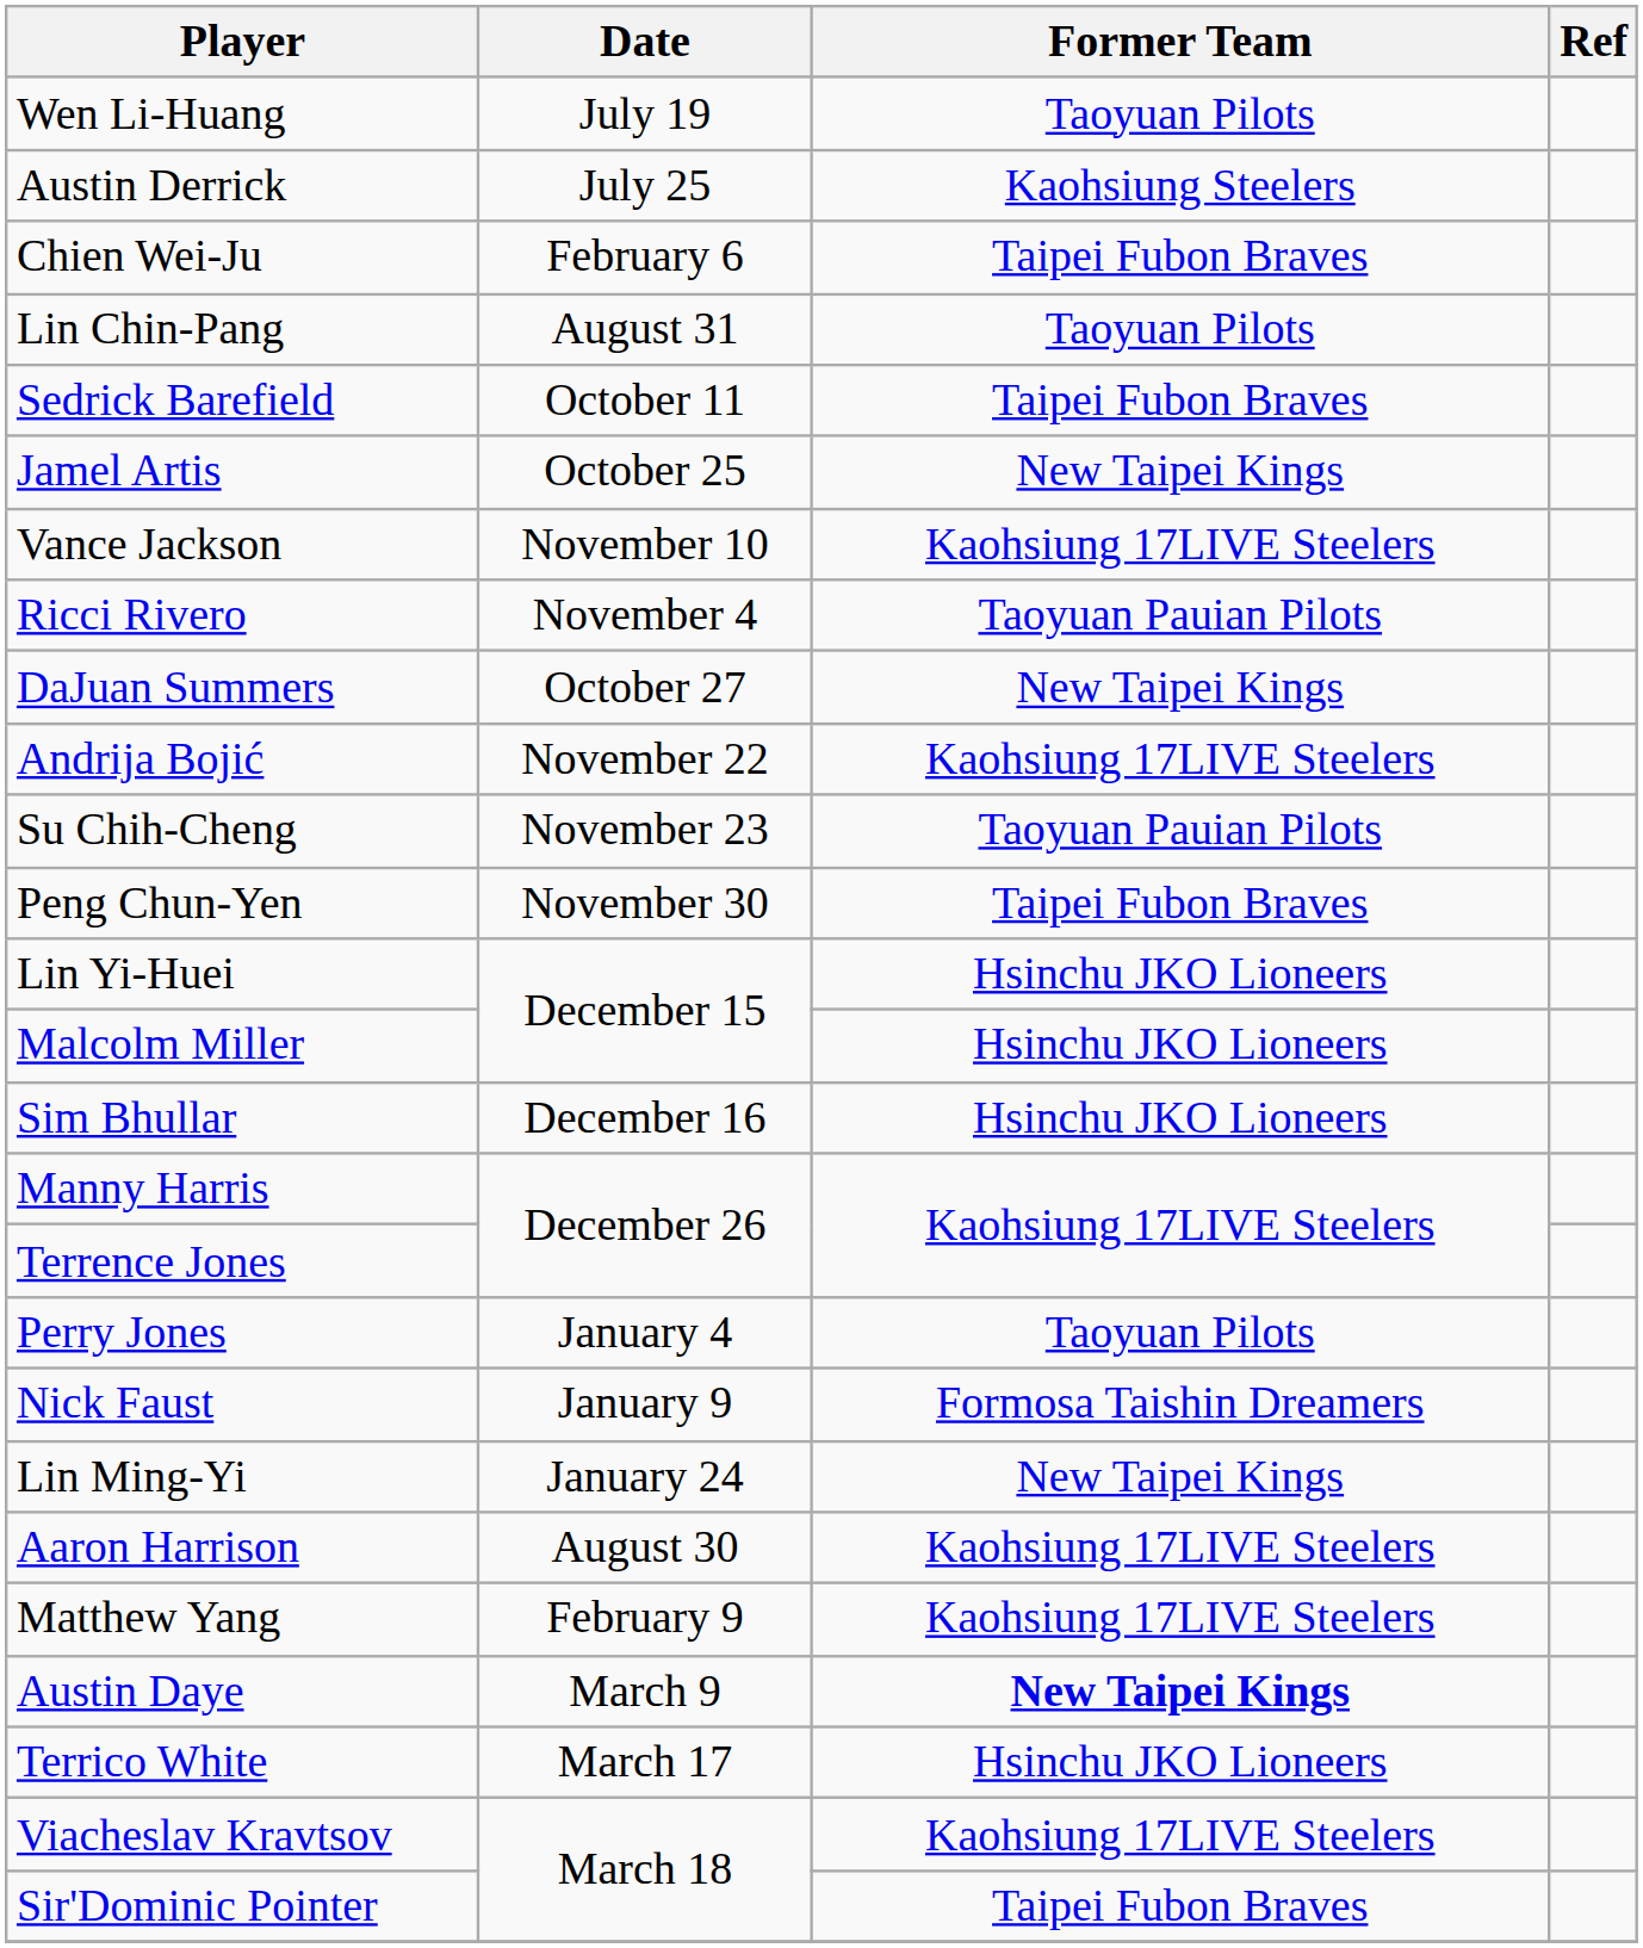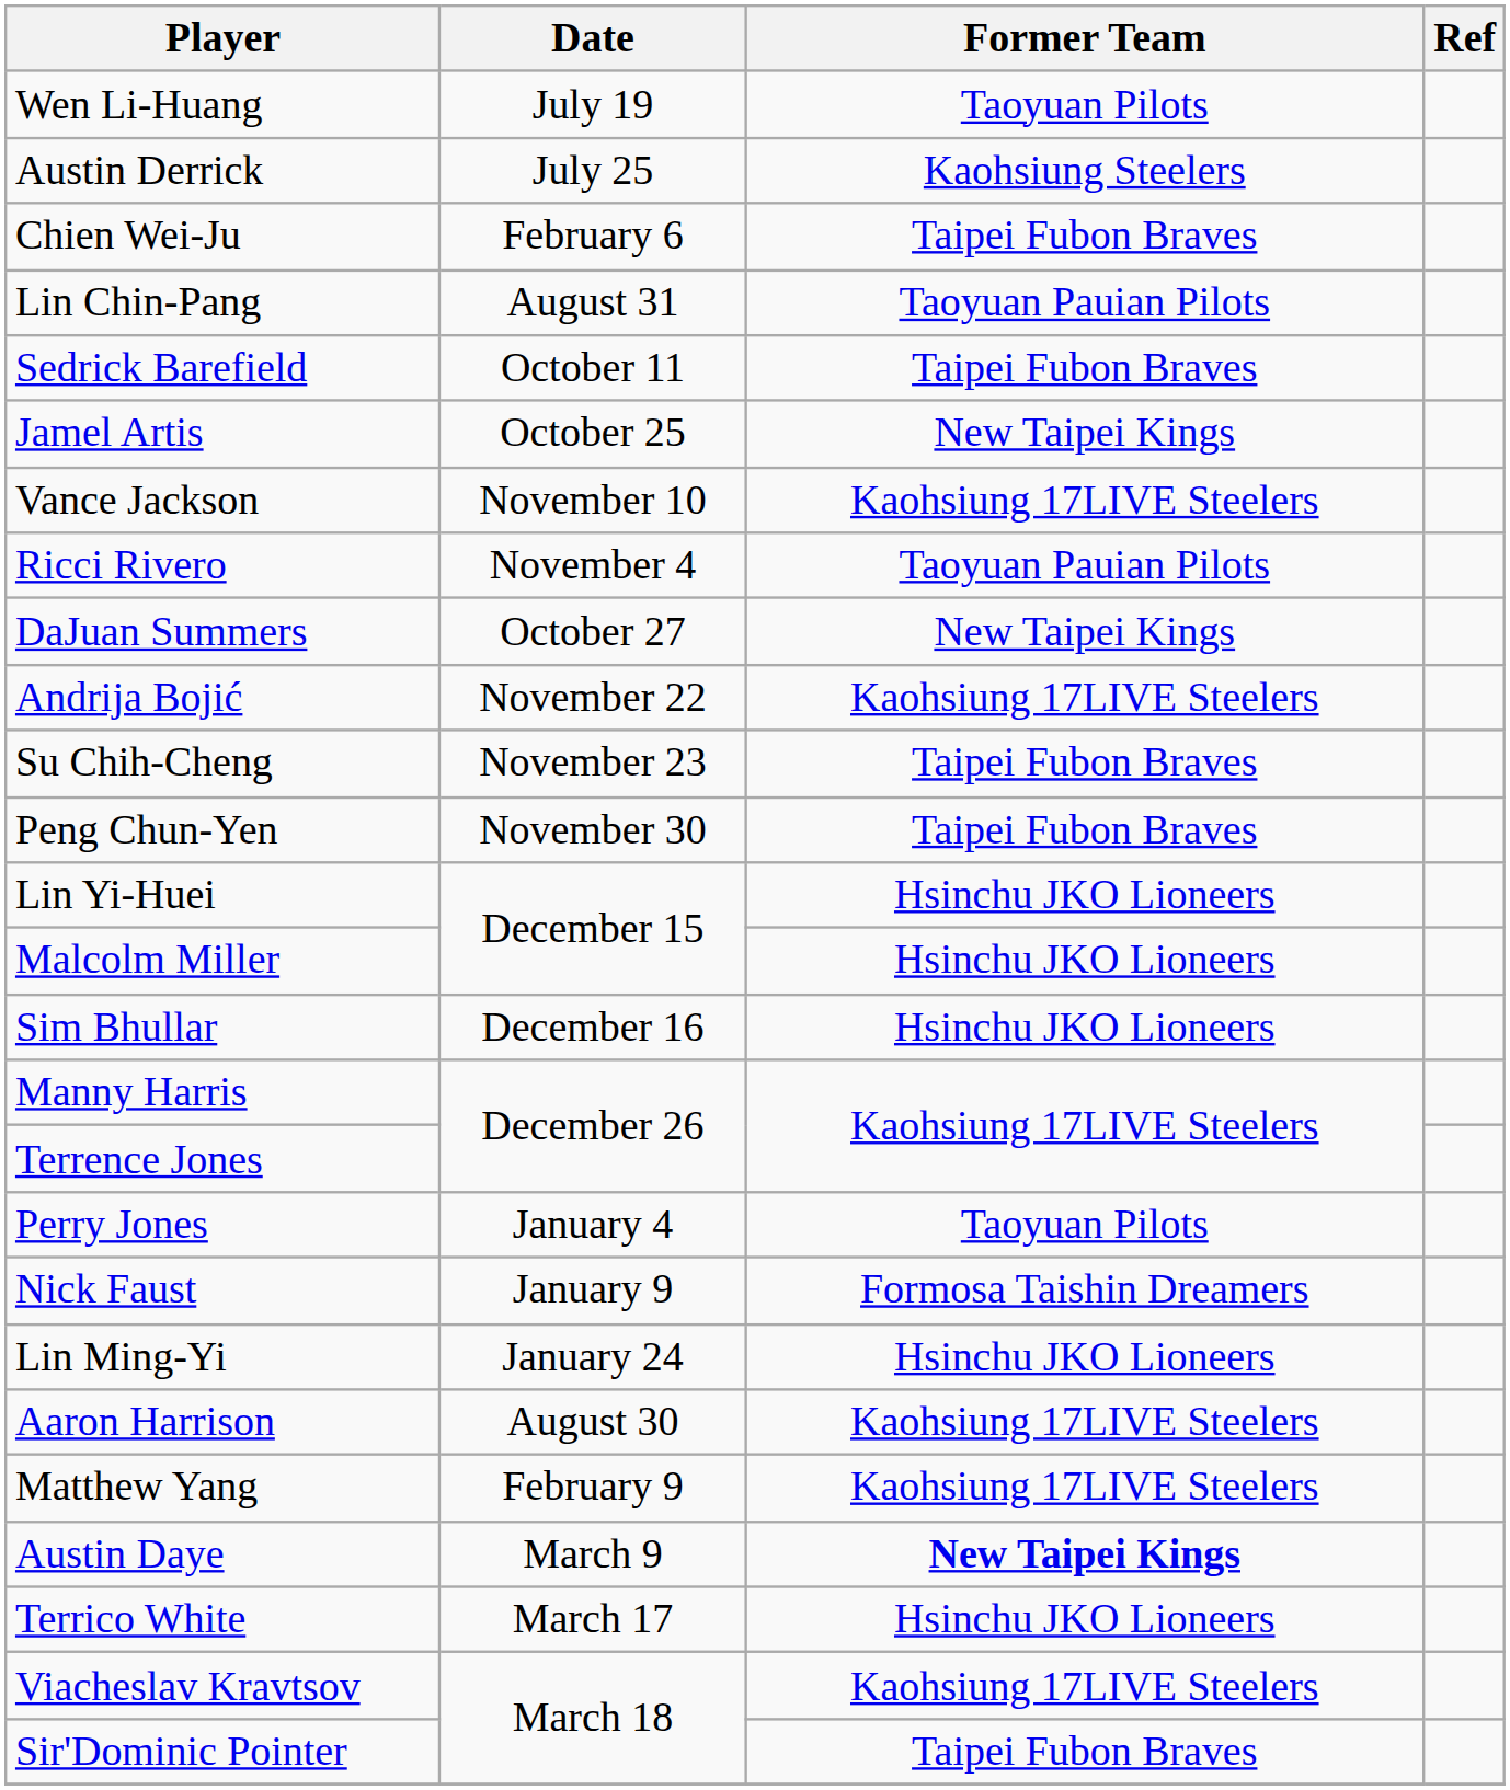 <table class="wikitable sortable" style="text-align:left">
 <tr>
 <th style="width:160px">Player</th>
 <th style="width:110px">Date</th>
 <th style="width:254px">Former Team</th>
 <th class="unsortable">Ref</th>
 </tr>
 <tr>
 <td align="left">Wen Li-Huang</td>
 <td align="center">July 19</td>
 <td align="center"><a href='#'>Taoyuan Pilots</a></td>
 <td align="center"></td>
 </tr>
 <tr>
 <td align="left">Austin Derrick</td>
 <td align="center">July 25</td>
 <td align="center"><a href='#'>Kaohsiung Steelers</a></td>
 <td align="center"></td>
 </tr>
 <tr>
 <td align="left">Chien Wei-Ju</td>
 <td align="center">February 6</td>
 <td align="center"><a href='#'>Taipei Fubon Braves</a></td>
 <td align="center"></td>
 </tr>
 <tr>
 <td align="left">Lin Chin-Pang</td>
 <td align="center">August 31</td>
-<td align="center"><a href='#'>Taoyuan Pilots</a></td>
+<td align="center"><a href='#'>Taoyuan Pauian Pilots</a></td>
 <td align="center"></td>
 </tr>
 <tr>
 <td align="left"><a href='#'>Sedrick Barefield</a></td>
 <td align="center">October 11</td>
 <td align="center"><a href='#'>Taipei Fubon Braves</a></td>
 <td align="center"></td>
 </tr>
 <tr>
 <td align="left"><a href='#'>Jamel Artis</a></td>
 <td align="center">October 25</td>
 <td align="center"><a href='#'>New Taipei Kings</a></td>
 <td align="center"></td>
 </tr>
 <tr>
 <td align="left">Vance Jackson</td>
 <td align="center">November 10</td>
 <td align="center"><a href='#'>Kaohsiung 17LIVE Steelers</a></td>
 <td align="center"></td>
 </tr>
 <tr>
 <td align="left"><a href='#'>Ricci Rivero</a></td>
 <td align="center">November 4</td>
 <td align="center"><a href='#'>Taoyuan Pauian Pilots</a></td>
 <td align="center"></td>
 </tr>
 <tr>
 <td align="left"><a href='#'>DaJuan Summers</a></td>
 <td align="center">October 27</td>
 <td align="center"><a href='#'>New Taipei Kings</a></td>
 <td align="center"></td>
 </tr>
 <tr>
 <td align="left"><a href='#'>Andrija Bojić</a></td>
 <td align="center">November 22</td>
 <td align="center"><a href='#'>Kaohsiung 17LIVE Steelers</a></td>
 <td align="center"></td>
 </tr>
 <tr>
 <td align="left">Su Chih-Cheng</td>
 <td align="center">November 23</td>
-<td align="center"><a href='#'>Taoyuan Pauian Pilots</a></td>
+<td align="center"><a href='#'>Taipei Fubon Braves</a></td>
 <td align="center"></td>
 </tr>
 <tr>
 <td align="left">Peng Chun-Yen</td>
 <td align="center">November 30</td>
 <td align="center"><a href='#'>Taipei Fubon Braves</a></td>
 <td align="center"></td>
 </tr>
 <tr>
 <td align="left">Lin Yi-Huei</td>
 <td align="center" rowspan=2>December 15</td>
 <td align="center"><a href='#'>Hsinchu JKO Lioneers</a></td>
 <td align="center"></td>
 </tr>
 <tr>
 <td align="left"><a href='#'>Malcolm Miller</a></td>
 <td align="center"><a href='#'>Hsinchu JKO Lioneers</a></td>
 <td align="center"></td>
 </tr>
 <tr>
 <td align="left"><a href='#'>Sim Bhullar</a></td>
 <td align="center">December 16</td>
 <td align="center"><a href='#'>Hsinchu JKO Lioneers</a></td>
 <td align="center"></td>
 </tr>
 <tr>
 <td align="left"><a href='#'>Manny Harris</a></td>
 <td align="center" rowspan=2>December 26</td>
 <td align="center" rowspan=2><a href='#'>Kaohsiung 17LIVE Steelers</a></td>
 <td align="center"></td>
 </tr>
 <tr>
 <td align="left"><a href='#'>Terrence Jones</a></td>
 <td align="center"></td>
 </tr>
 <tr>
 <td align="left"><a href='#'>Perry Jones</a></td>
 <td align="center">January 4</td>
 <td align="center"><a href='#'>Taoyuan Pilots</a></td>
 <td align="center"></td>
 </tr>
 <tr>
 <td align="left"><a href='#'>Nick Faust</a></td>
 <td align="center">January 9</td>
 <td align="center"><a href='#'>Formosa Taishin Dreamers</a></td>
 <td align="center"></td>
 </tr>
 <tr>
 <td align="left">Lin Ming-Yi</td>
 <td align="center">January 24</td>
-<td align="center"><a href='#'>New Taipei Kings</a></td>
+<td align="center"><a href='#'>Hsinchu JKO Lioneers</a></td>
 <td align="center"></td>
 </tr>
 <tr>
 <td align="left"><a href='#'>Aaron Harrison</a></td>
 <td align="center">August 30</td>
 <td align="center"><a href='#'>Kaohsiung 17LIVE Steelers</a></td>
 <td align="center"></td>
 </tr>
 <tr>
 <td align="left">Matthew Yang</td>
 <td align="center">February 9</td>
 <td align="center"><a href='#'>Kaohsiung 17LIVE Steelers</a></td>
 <td align="center"></td>
 </tr>
 <tr>
 <td align="left"><a href='#'>Austin Daye</a></td>
 <td align="center">March 9</td>
 <td align="center"><strong><a href='#'>New Taipei Kings</a></strong></td>
 <td align="center"></td>
 </tr>
 <tr>
 <td align="left"><a href='#'>Terrico White</a></td>
 <td align="center">March 17</td>
 <td align="center"><a href='#'>Hsinchu JKO Lioneers</a></td>
 <td align="center"></td>
 </tr>
 <tr>
 <td align="left"><a href='#'>Viacheslav Kravtsov</a></td>
 <td align="center" rowspan=2>March 18</td>
 <td align="center"><a href='#'>Kaohsiung 17LIVE Steelers</a></td>
 <td align="center"></td>
 </tr>
 <tr>
 <td align="left"><a href='#'>Sir'Dominic Pointer</a></td>
 <td align="center"><a href='#'>Taipei Fubon Braves</a></td>
 <td align="center"></td>
 </tr>
 <tr>
 </tr>
 </table>
